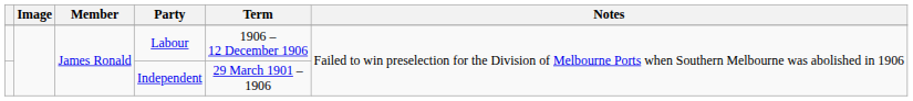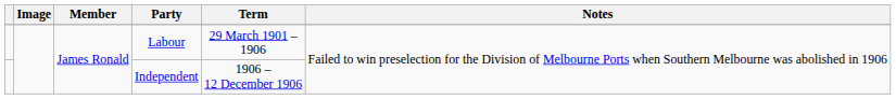 <table class=wikitable style="text-align:center">
 <tr>
 <th></th>
 <th>Image</th>
 <th>Member</th>
 <th>Party</th>
 <th>Term</th>
 <th>Notes</th>
 </tr>
 <tr>
 </tr>
 <tr>
 <td> </td>
 <td rowspan=2></td>
 <td rowspan=2><a href='#'>James Ronald</a><br></td>
 <td><a href='#'>Labour</a></td>
-<td nowrap>1906 –<br><a href='#'>12 December 1906</a></td>
+<td nowrap><a href='#'>29 March 1901</a> –<br>1906</td>
 <td rowspan=2>Failed to win preselection for the Division of <a href='#'>Melbourne Ports</a> when Southern Melbourne was abolished in 1906</td>
 </tr>
 <tr>
 <td> </td>
 <td nowrap><a href='#'>Independent</a></td>
-<td nowrap><a href='#'>29 March 1901</a> –<br>1906</td>
+<td nowrap>1906 –<br><a href='#'>12 December 1906</a></td>
 </tr>
 </table>
